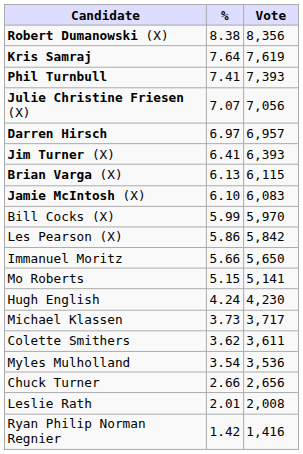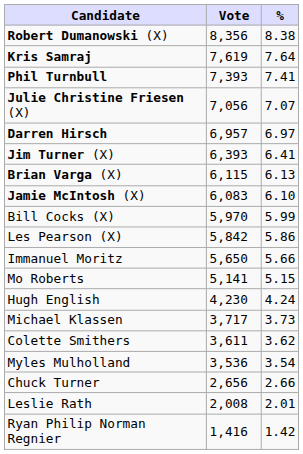 <table class="wikitable">
 <tr>
 <th style="background:#ddf; width:200px;">Candidate</th>
+<th style="background:#ddf; width:50px;">Vote</th>
 <th style="background:#ddf; width:30px;">%</th>
-<th style="background:#ddf; width:50px;">Vote</th>
 </tr>
 <tr>
 <td><strong>Robert Dumanowski</strong> (X)</td>
+<td>8,356</td>
 <td>8.38</td>
-<td>8,356</td>
 </tr>
 <tr>
 <td><strong>Kris Samraj</strong></td>
+<td>7,619</td>
 <td>7.64</td>
-<td>7,619</td>
 </tr>
 <tr>
 <td><strong>Phil Turnbull</strong></td>
+<td>7,393</td>
 <td>7.41</td>
-<td>7,393</td>
 </tr>
 <tr>
 <td><strong>Julie Christine Friesen</strong> (X)</td>
+<td>7,056</td>
 <td>7.07</td>
-<td>7,056</td>
 </tr>
 <tr>
 <td><strong>Darren Hirsch</strong></td>
+<td>6,957</td>
 <td>6.97</td>
-<td>6,957</td>
 </tr>
 <tr>
 <td><strong>Jim Turner</strong> (X)</td>
+<td>6,393</td>
 <td>6.41</td>
-<td>6,393</td>
 </tr>
 <tr>
 <td><strong>Brian Varga</strong> (X)</td>
+<td>6,115</td>
 <td>6.13</td>
-<td>6,115</td>
 </tr>
 <tr>
 <td><strong>Jamie McIntosh</strong> (X)</td>
+<td>6,083</td>
 <td>6.10</td>
-<td>6,083</td>
 </tr>
 <tr>
 <td>Bill Cocks (X)</td>
+<td>5,970</td>
 <td>5.99</td>
-<td>5,970</td>
 </tr>
 <tr>
 <td>Les Pearson (X)</td>
+<td>5,842</td>
 <td>5.86</td>
-<td>5,842</td>
 </tr>
 <tr>
 <td>Immanuel Moritz</td>
+<td>5,650</td>
 <td>5.66</td>
-<td>5,650</td>
 </tr>
 <tr>
 <td>Mo Roberts</td>
+<td>5,141</td>
 <td>5.15</td>
-<td>5,141</td>
 </tr>
 <tr>
 <td>Hugh English</td>
+<td>4,230</td>
 <td>4.24</td>
-<td>4,230</td>
 </tr>
 <tr>
 <td>Michael Klassen</td>
+<td>3,717</td>
 <td>3.73</td>
-<td>3,717</td>
 </tr>
 <tr>
 <td>Colette Smithers</td>
+<td>3,611</td>
 <td>3.62</td>
-<td>3,611</td>
 </tr>
 <tr>
 <td>Myles Mulholland</td>
+<td>3,536</td>
 <td>3.54</td>
-<td>3,536</td>
 </tr>
 <tr>
 <td>Chuck Turner</td>
+<td>2,656</td>
 <td>2.66</td>
-<td>2,656</td>
 </tr>
 <tr>
 <td>Leslie Rath</td>
+<td>2,008</td>
 <td>2.01</td>
-<td>2,008</td>
 </tr>
 <tr>
 <td>Ryan Philip Norman Regnier</td>
+<td>1,416</td>
 <td>1.42</td>
-<td>1,416</td>
 </tr>
 </table>
